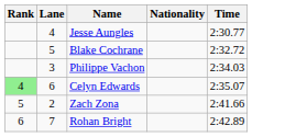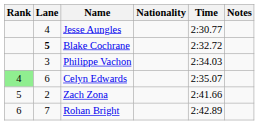 <table class="wikitable sortable" style="text-align:center">
 <tr>
 <th>Rank</th>
 <th>Lane</th>
 <th>Name</th>
 <th>Nationality</th>
 <th>Time</th>
+<th>Notes</th>
 </tr>
 <tr>
 <td></td>
 <td>4</td>
 <td align=left><a href='#'>Jesse Aungles</a></td>
 <td align=left></td>
 <td>2:30.77</td>
+<td></td>
 </tr>
 <tr>
 <td></td>
-<td>5</td>
+<td><strong>5</strong></td>
 <td align=left><a href='#'>Blake Cochrane</a></td>
 <td align=left></td>
 <td>2:32.72</td>
+<td></td>
 </tr>
 <tr>
 <td></td>
 <td>3</td>
 <td align=left><a href='#'>Philippe Vachon</a></td>
 <td align=left></td>
 <td>2:34.03</td>
+<td></td>
 </tr>
 <tr>
 <td style="background: lightgreen;">4</td>
 <td>6</td>
 <td align=left><a href='#'>Celyn Edwards</a></td>
 <td align=left></td>
 <td>2:35.07</td>
+<td></td>
 </tr>
 <tr>
 <td>5</td>
 <td>2</td>
 <td align=left><a href='#'>Zach Zona</a></td>
 <td align=left></td>
 <td>2:41.66</td>
+<td></td>
 </tr>
 <tr>
 <td>6</td>
 <td>7</td>
 <td align=left><a href='#'>Rohan Bright</a></td>
 <td align=left></td>
 <td>2:42.89</td>
+<td></td>
 </tr>
 </table>
